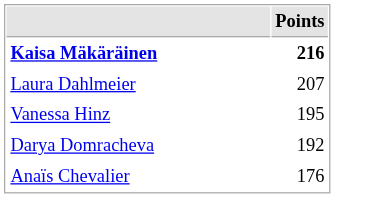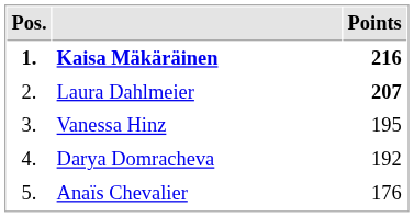 <table cellspacing="1" cellpadding="3" style="border:1px solid #AAAAAA;font-size:90%">
 <tr bgcolor="#E4E4E4">
+<th style="border-bottom:1px solid #AAAAAA" width=10>Pos.</th>
 <th style="border-bottom:1px solid #AAAAAA" width=200></th>
 <th style="border-bottom:1px solid #AAAAAA" width=20>Points</th>
 </tr>
 <tr>
+<td align="center"><strong>1.</strong></td>
 <td> <strong><a href='#'>Kaisa Mäkäräinen</a></strong></td>
 <td align="right"><strong>216</strong></td>
 </tr>
 <tr>
+<td align="center">2.</td>
 <td> <a href='#'>Laura Dahlmeier</a></td>
-<td align="right">207</td>
+<td align="right"><strong>207</strong></td>
 </tr>
 <tr>
+<td align="center">3.</td>
 <td> <a href='#'>Vanessa Hinz</a></td>
 <td align="right">195</td>
 </tr>
 <tr>
+<td align="center">4.</td>
 <td> <a href='#'>Darya Domracheva</a></td>
 <td align="right">192</td>
 </tr>
 <tr>
+<td align="center">5.</td>
 <td> <a href='#'>Anaïs Chevalier</a></td>
 <td align="right">176</td>
 </tr>
 </table>
